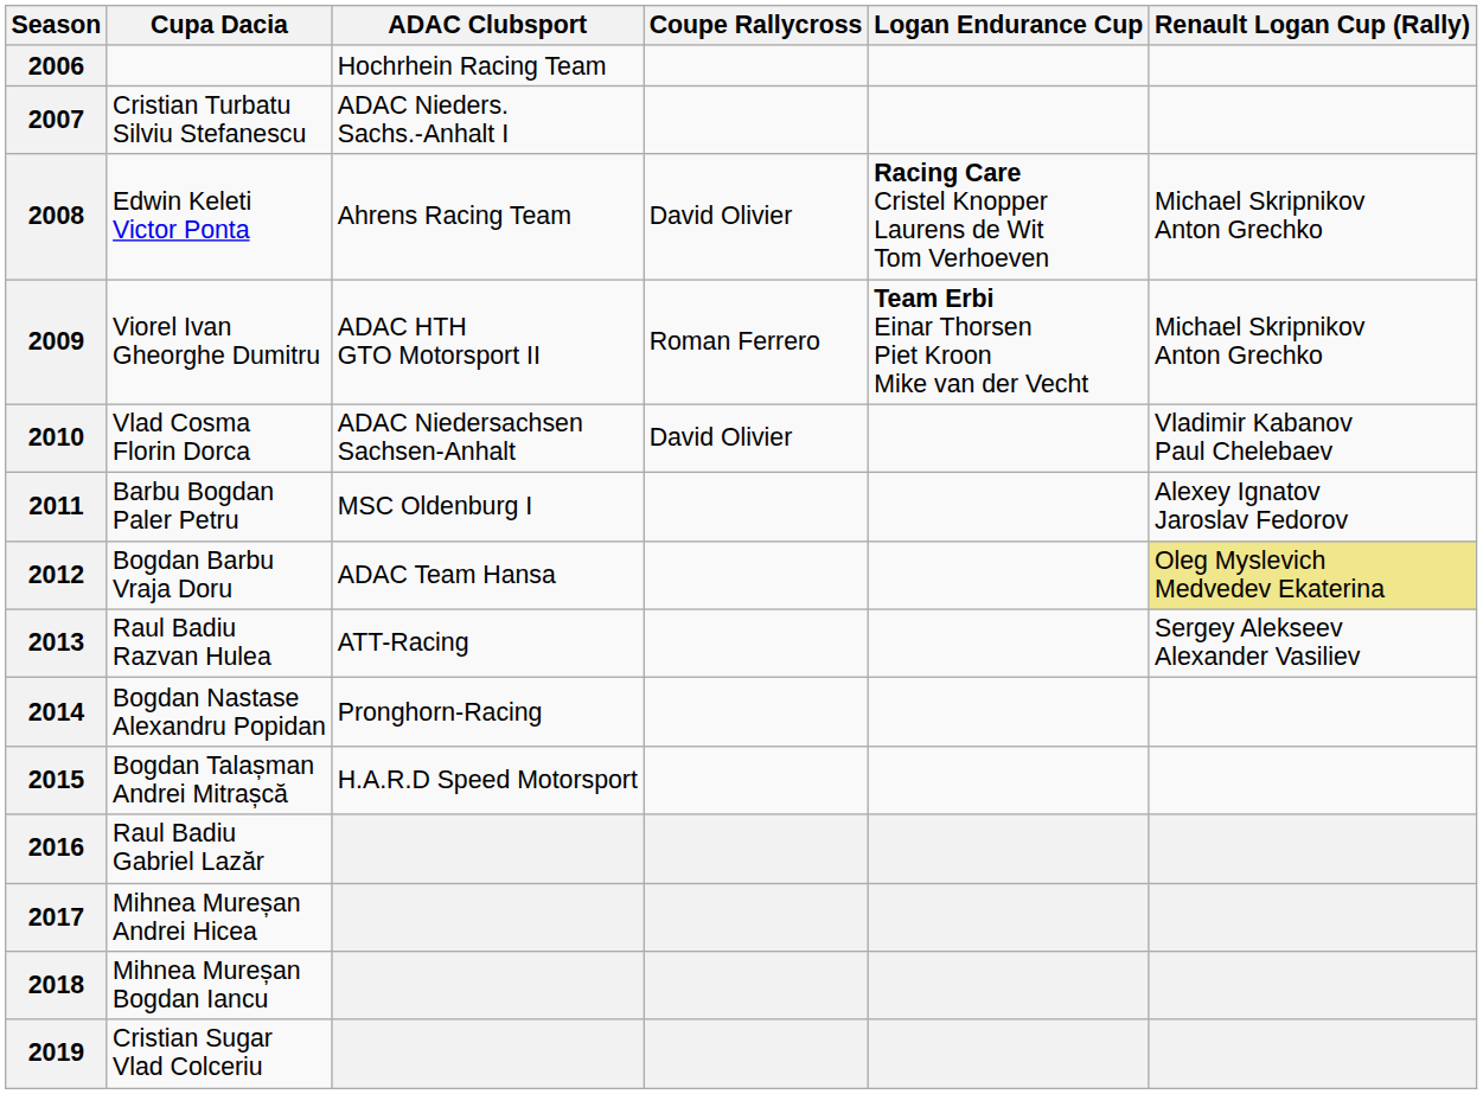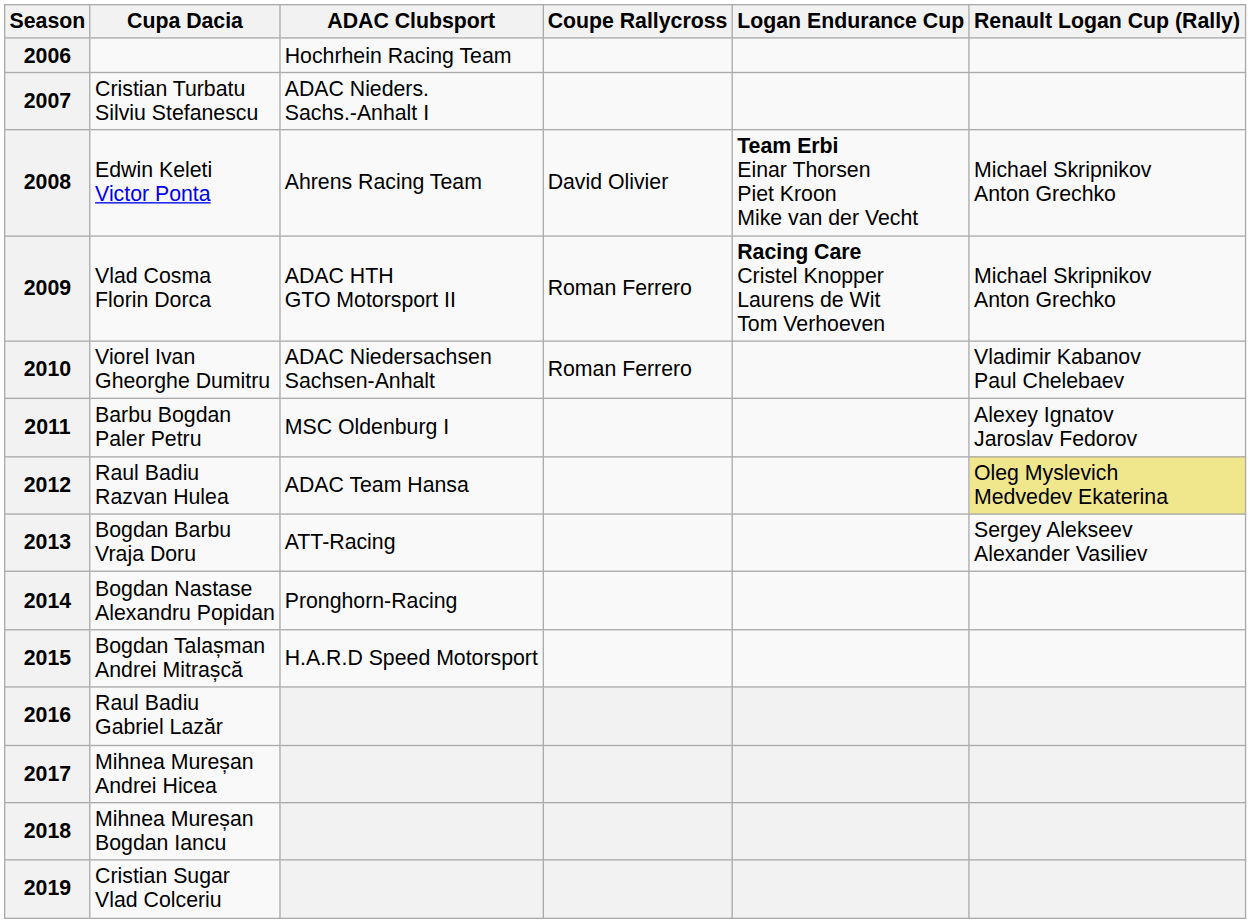 <table class="wikitable">
 <tr>
 <th>Season</th>
 <th> Cupa Dacia</th>
 <th> ADAC Clubsport</th>
 <th> Coupe Rallycross </th>
 <th> Logan Endurance Cup </th>
 <th> Renault Logan Cup (Rally)</th>
 </tr>
 <tr>
 <th>2006</th>
 <td></td>
 <td> Hochrhein Racing Team</td>
 <td></td>
 <td></td>
 <td></td>
 </tr>
 <tr>
 <th>2007</th>
 <td> Cristian Turbatu<br> Silviu Stefanescu</td>
 <td> ADAC Nieders.<br> Sachs.-Anhalt I</td>
 <td></td>
 <td></td>
 <td></td>
 </tr>
 <tr>
 <th>2008</th>
 <td> Edwin Keleti<br> <a href='#'>Victor Ponta</a></td>
 <td> Ahrens Racing Team</td>
 <td> David Olivier</td>
+<td> <strong>Team Erbi</strong><br> Einar Thorsen<br> Piet Kroon<br> Mike van der Vecht</td>
+<td> Michael Skripnikov<br> Anton Grechko</td>
+</tr>
+<tr>
+<th>2009</th>
+<td> Vlad Cosma<br> Florin Dorca</td>
+<td> ADAC HTH<br> GTO Motorsport II</td>
+<td> Roman Ferrero</td>
 <td> <strong>Racing Care</strong><br> Cristel Knopper<br> Laurens de Wit<br> Tom Verhoeven</td>
 <td> Michael Skripnikov<br> Anton Grechko</td>
 </tr>
 <tr>
-<th>2009</th>
+<th>2010</th>
 <td> Viorel Ivan<br> Gheorghe Dumitru</td>
-<td> ADAC HTH<br> GTO Motorsport II</td>
+<td> ADAC Niedersachsen<br> Sachsen-Anhalt</td>
 <td> Roman Ferrero</td>
-<td> <strong>Team Erbi</strong><br> Einar Thorsen<br> Piet Kroon<br> Mike van der Vecht</td>
-<td> Michael Skripnikov<br> Anton Grechko</td>
-</tr>
-<tr>
-<th>2010</th>
-<td> Vlad Cosma<br> Florin Dorca</td>
-<td> ADAC Niedersachsen<br> Sachsen-Anhalt</td>
-<td> David Olivier</td>
 <td></td>
 <td> Vladimir Kabanov<br> Paul Chelebaev</td>
 </tr>
 <tr>
 <th>2011</th>
 <td> Barbu Bogdan<br> Paler Petru</td>
 <td> MSC Oldenburg I</td>
 <td></td>
 <td></td>
 <td> Alexey Ignatov<br> Jaroslav Fedorov</td>
 </tr>
 <tr>
 <th>2012</th>
-<td> Bogdan Barbu<br> Vraja Doru</td>
+<td> Raul Badiu<br> Razvan Hulea</td>
 <td> ADAC Team Hansa</td>
 <td></td>
 <td></td>
 <td style="background: khaki;"> Oleg Myslevich<br> Medvedev Ekaterina</td>
 </tr>
 <tr>
 <th>2013</th>
-<td> Raul Badiu<br> Razvan Hulea</td>
+<td> Bogdan Barbu<br> Vraja Doru</td>
 <td> ATT-Racing</td>
 <td></td>
 <td></td>
 <td> Sergey Alekseev<br> Alexander Vasiliev</td>
 </tr>
 <tr>
 <th>2014</th>
 <td> Bogdan Nastase<br> Alexandru Popidan</td>
 <td> Pronghorn-Racing</td>
 <td></td>
 <td></td>
 <td></td>
 </tr>
 <tr>
 <th>2015</th>
 <td> Bogdan Talașman<br>  Andrei Mitrașcă</td>
 <td> H.A.R.D Speed Motorsport</td>
 <td></td>
 <td></td>
 <td></td>
 </tr>
 <tr>
 <th>2016</th>
 <td> Raul Badiu<br>  Gabriel Lazăr</td>
 <th></th>
 <th></th>
 <th></th>
 <th></th>
 </tr>
 <tr>
 <th>2017</th>
 <td> Mihnea Mureșan<br>  Andrei Hicea</td>
 <th></th>
 <th></th>
 <th></th>
 <th></th>
 </tr>
 <tr>
 <th>2018</th>
 <td> Mihnea Mureșan<br>  Bogdan Iancu</td>
 <th></th>
 <th></th>
 <th></th>
 <th></th>
 </tr>
 <tr>
 <th>2019</th>
 <td> Cristian Sugar<br>  Vlad Colceriu</td>
 <th></th>
 <th></th>
 <th></th>
 <th></th>
 </tr>
 </table>
